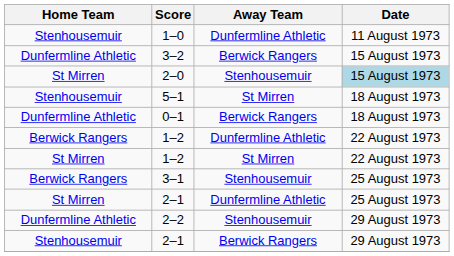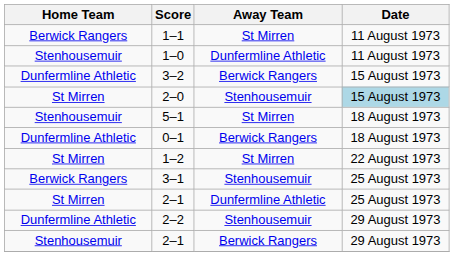 <table class="wikitable" style="text-align:center;">
 <tr>
 <th width=175>Home Team</th>
 <th width=20>Score</th>
 <th width=175>Away Team</th>
 <th width= 125>Date</th>
+</tr>
+<tr>
+<td><a href='#'>Berwick Rangers</a></td>
+<td>1–1</td>
+<td><a href='#'>St Mirren</a></td>
+<td>11 August 1973</td>
 </tr>
 <tr>
 <td><a href='#'>Stenhousemuir</a></td>
 <td>1–0</td>
 <td><a href='#'>Dunfermline Athletic</a></td>
 <td>11 August 1973</td>
 </tr>
 <tr>
 <td><a href='#'>Dunfermline Athletic</a></td>
 <td>3–2</td>
 <td><a href='#'>Berwick Rangers</a></td>
 <td>15 August 1973</td>
 </tr>
 <tr>
 <td><a href='#'>St Mirren</a></td>
 <td>2–0</td>
 <td><a href='#'>Stenhousemuir</a></td>
 <td style="background: lightblue;">15 August 1973</td>
 </tr>
 <tr>
 <td><a href='#'>Stenhousemuir</a></td>
 <td>5–1</td>
 <td><a href='#'>St Mirren</a></td>
 <td>18 August 1973</td>
 </tr>
 <tr>
 <td><a href='#'>Dunfermline Athletic</a></td>
 <td>0–1</td>
 <td><a href='#'>Berwick Rangers</a></td>
 <td>18 August 1973</td>
-</tr>
-<tr>
-<td><a href='#'>Berwick Rangers</a></td>
-<td>1–2</td>
-<td><a href='#'>Dunfermline Athletic</a></td>
-<td>22 August 1973</td>
 </tr>
 <tr>
 <td><a href='#'>St Mirren</a></td>
 <td>1–2</td>
 <td><a href='#'>St Mirren</a></td>
 <td>22 August 1973</td>
 </tr>
 <tr>
 <td><a href='#'>Berwick Rangers</a></td>
 <td>3–1</td>
 <td><a href='#'>Stenhousemuir</a></td>
 <td>25 August 1973</td>
 </tr>
 <tr>
 <td><a href='#'>St Mirren</a></td>
 <td>2–1</td>
 <td><a href='#'>Dunfermline Athletic</a></td>
 <td>25 August 1973</td>
 </tr>
 <tr>
 <td><a href='#'>Dunfermline Athletic</a></td>
 <td>2–2</td>
 <td><a href='#'>Stenhousemuir</a></td>
 <td>29 August 1973</td>
 </tr>
 <tr>
 <td><a href='#'>Stenhousemuir</a></td>
 <td>2–1</td>
 <td><a href='#'>Berwick Rangers</a></td>
 <td>29 August 1973</td>
 </tr>
 <tr>
 </tr>
 </table>
